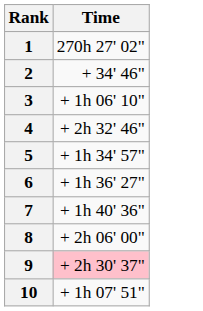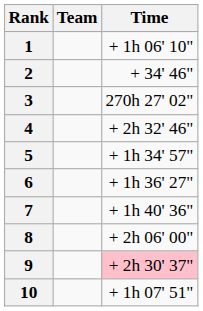 <table class="wikitable">
 <tr>
 <th scope="col">Rank</th>
+<th scope="col">Team</th>
 <th scope="col">Time</th>
 </tr>
 <tr>
 <th scope="row">1</th>
-<td style="text-align:right;">270h 27' 02"</td>
+<td>  </td>
+<td style="text-align:right;">+ 1h 06' 10"</td>
 </tr>
 <tr>
 <th scope="row">2</th>
+<td> </td>
 <td style="text-align:right;">+ 34' 46"</td>
 </tr>
 <tr>
 <th scope="row">3</th>
-<td style="text-align:right;">+ 1h 06' 10"</td>
+<td> </td>
+<td style="text-align:right;">270h 27' 02"</td>
 </tr>
 <tr>
 <th scope="row">4</th>
+<td> </td>
 <td style="text-align:right;">+ 2h 32' 46"</td>
 </tr>
 <tr>
 <th scope="row">5</th>
+<td> </td>
 <td style="text-align:right;">+ 1h 34' 57"</td>
 </tr>
 <tr>
 <th scope="row">6</th>
+<td> </td>
 <td style="text-align:right;">+ 1h 36' 27"</td>
 </tr>
 <tr>
 <th scope="row">7</th>
+<td> </td>
 <td style="text-align:right;">+ 1h 40' 36"</td>
 </tr>
 <tr>
 <th scope="row">8</th>
+<td> </td>
 <td style="text-align:right;">+ 2h 06' 00"</td>
 </tr>
 <tr>
 <th scope="row">9</th>
+<td> </td>
 <td style="background: pink; text-align:right;">+ 2h 30' 37"</td>
 </tr>
 <tr>
 <th scope="row">10</th>
+<td> </td>
 <td style="text-align:right;">+ 1h 07' 51"</td>
 </tr>
 </table>
